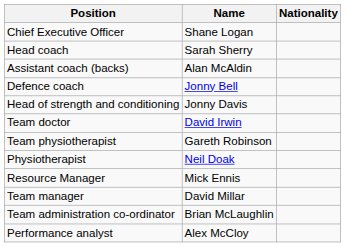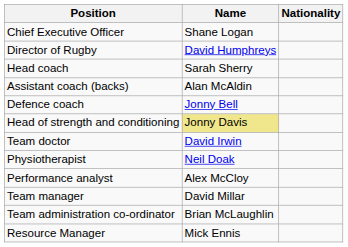 <table class="wikitable">
 <tr>
 <th>Position</th>
 <th>Name</th>
 <th>Nationality</th>
 </tr>
 <tr>
 <td>Chief Executive Officer</td>
 <td>Shane Logan</td>
+<td></td>
+</tr>
+<tr>
+<td>Director of Rugby</td>
+<td><a href='#'>David Humphreys</a></td>
 <td></td>
 </tr>
 <tr>
 <td>Head coach</td>
 <td>Sarah Sherry</td>
 <td></td>
 </tr>
 <tr>
 <td>Assistant coach (backs)</td>
 <td>Alan McAldin</td>
 <td></td>
 </tr>
 <tr>
 <td>Defence coach</td>
 <td><a href='#'>Jonny Bell</a></td>
 <td></td>
 </tr>
 <tr>
 <td>Head of strength and conditioning</td>
-<td>Jonny Davis</td>
+<td style="background: khaki;">Jonny Davis</td>
 <td></td>
 </tr>
 <tr>
 <td>Team doctor</td>
 <td><a href='#'>David Irwin</a></td>
 <td></td>
 </tr>
 <tr>
-<td>Team physiotherapist</td>
-<td>Gareth Robinson</td>
-<td></td>
-</tr>
-<tr>
 <td>Physiotherapist</td>
 <td><a href='#'>Neil Doak</a></td>
 <td></td>
 </tr>
 <tr>
-<td>Resource Manager</td>
-<td>Mick Ennis</td>
+<td>Performance analyst</td>
+<td>Alex McCloy</td>
 <td></td>
 </tr>
 <tr>
 <td>Team manager</td>
 <td>David Millar</td>
 <td></td>
 </tr>
 <tr>
 <td>Team administration co-ordinator</td>
 <td>Brian McLaughlin</td>
 <td></td>
 </tr>
 <tr>
-<td>Performance analyst</td>
-<td>Alex McCloy</td>
+<td>Resource Manager</td>
+<td>Mick Ennis</td>
 <td></td>
 </tr>
 </table>
